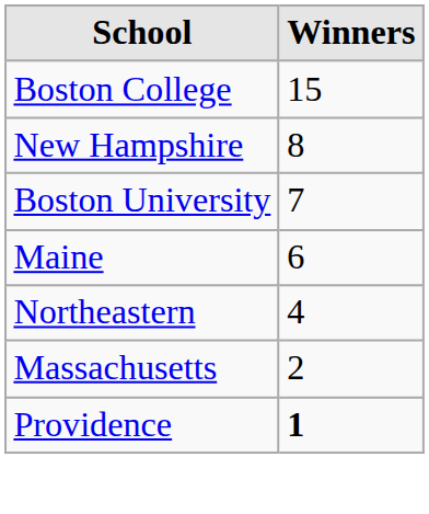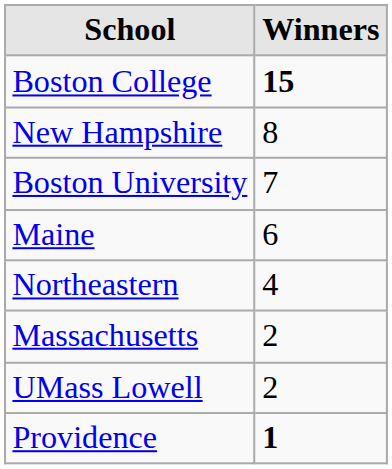 <table class="wikitable">
 <tr>
 <th style="background:#e5e5e5;">School</th>
 <th style="background:#e5e5e5;">Winners</th>
 </tr>
 <tr>
 <td><a href='#'>Boston College</a></td>
-<td>15</td>
+<td><strong>15</strong></td>
 </tr>
 <tr>
 <td><a href='#'>New Hampshire</a></td>
 <td>8</td>
 </tr>
 <tr>
 <td><a href='#'>Boston University</a></td>
 <td>7</td>
 </tr>
 <tr>
 <td><a href='#'>Maine</a></td>
 <td>6</td>
 </tr>
 <tr>
 <td><a href='#'>Northeastern</a></td>
 <td>4</td>
 </tr>
 <tr>
 <td><a href='#'>Massachusetts</a></td>
 <td>2</td>
 </tr>
 <tr>
+<td><a href='#'>UMass Lowell</a></td>
+<td>2</td>
+</tr>
+<tr>
 <td><a href='#'>Providence</a></td>
 <td><strong>1</strong></td>
 </tr>
 </table>
